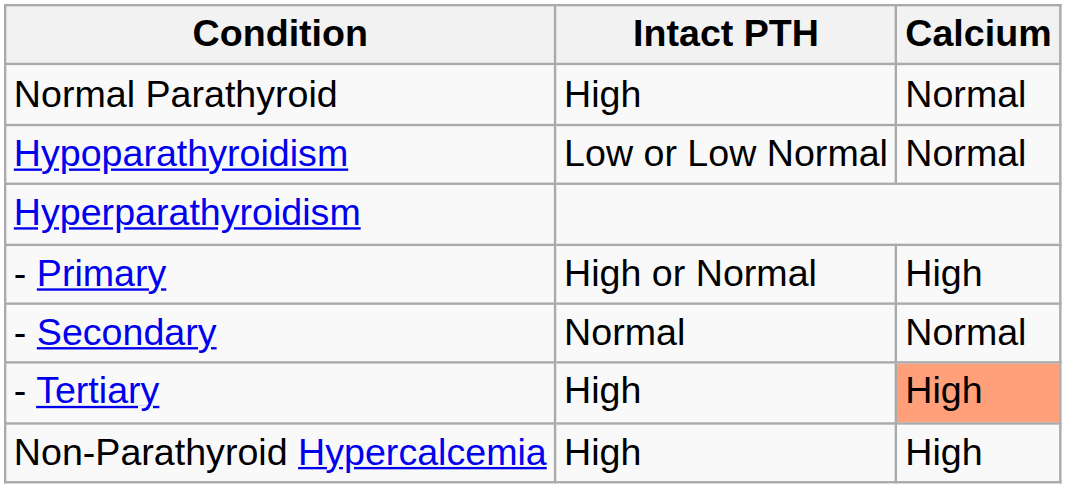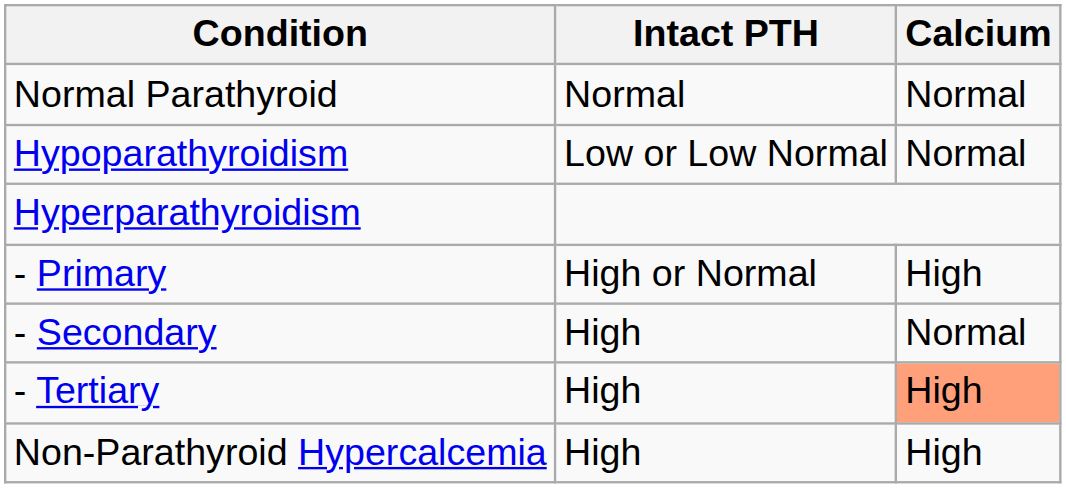 <table class=wikitable>
 <tr>
 <th>Condition</th>
 <th>Intact PTH</th>
 <th>Calcium</th>
 </tr>
 <tr>
 <td>Normal Parathyroid</td>
-<td>High</td>
+<td>Normal</td>
 <td>Normal</td>
 </tr>
 <tr>
 <td><a href='#'>Hypoparathyroidism</a></td>
 <td>Low or Low Normal </td>
 <td>Normal</td>
 </tr>
 <tr>
 <td><a href='#'>Hyperparathyroidism</a></td>
 </tr>
 <tr>
 <td>-  <a href='#'>Primary</a></td>
 <td>High or Normal </td>
 <td>High</td>
 </tr>
 <tr>
 <td>- <a href='#'>Secondary</a></td>
-<td>Normal</td>
+<td>High</td>
 <td>Normal</td>
 </tr>
 <tr>
 <td>-  <a href='#'>Tertiary</a></td>
 <td>High</td>
 <td style="background: lightsalmon;">High</td>
 </tr>
 <tr>
 <td>Non-Parathyroid <a href='#'>Hypercalcemia</a></td>
 <td>High</td>
 <td>High</td>
 </tr>
 </table>
